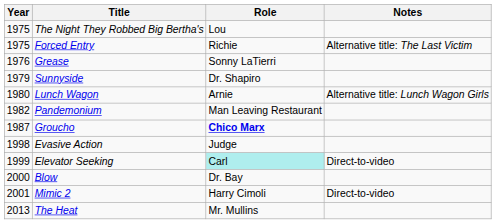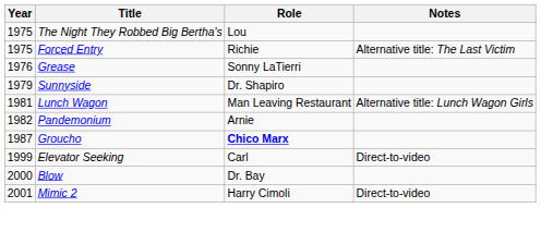 <table class="wikitable">
 <tr>
 <th>Year</th>
 <th>Title</th>
 <th>Role</th>
 <th>Notes</th>
 </tr>
 <tr>
 <td>1975</td>
 <td><em>The Night They Robbed Big Bertha's</em></td>
 <td>Lou</td>
 <td></td>
 </tr>
 <tr>
 <td>1975</td>
 <td><em><a href='#'>Forced Entry</a></em></td>
 <td>Richie</td>
 <td>Alternative title: <em>The Last Victim</em></td>
 </tr>
 <tr>
 <td>1976</td>
 <td><em><a href='#'>Grease</a></em></td>
 <td>Sonny LaTierri</td>
 <td></td>
 </tr>
 <tr>
 <td>1979</td>
 <td><em><a href='#'>Sunnyside</a></em></td>
 <td>Dr. Shapiro</td>
 <td></td>
 </tr>
 <tr>
-<td>1980</td>
+<td>1981</td>
 <td><em><a href='#'>Lunch Wagon</a></em></td>
-<td>Arnie</td>
+<td>Man Leaving Restaurant</td>
 <td>Alternative title: <em>Lunch Wagon Girls</em></td>
 </tr>
 <tr>
 <td>1982</td>
 <td><em><a href='#'>Pandemonium</a></em></td>
-<td>Man Leaving Restaurant</td>
+<td>Arnie</td>
 <td></td>
 </tr>
 <tr>
 <td>1987</td>
 <td><em><a href='#'>Groucho</a></em></td>
 <td><strong><a href='#'>Chico Marx</a></strong></td>
 <td></td>
 </tr>
 <tr>
-<td>1998</td>
-<td><em>Evasive Action</em></td>
-<td>Judge</td>
-<td></td>
-</tr>
-<tr>
 <td>1999</td>
 <td><em>Elevator Seeking</em></td>
-<td style="background: paleturquoise;">Carl</td>
+<td>Carl</td>
 <td>Direct-to-video</td>
 </tr>
 <tr>
 <td>2000</td>
 <td><em><a href='#'>Blow</a></em></td>
 <td>Dr. Bay</td>
 <td></td>
 </tr>
 <tr>
 <td>2001</td>
 <td><em><a href='#'>Mimic 2</a></em></td>
 <td>Harry Cimoli</td>
 <td>Direct-to-video</td>
 </tr>
-<tr>
-<td>2013</td>
-<td><em><a href='#'>The Heat</a></em></td>
-<td>Mr. Mullins</td>
-<td></td>
-</tr>
 </table>
